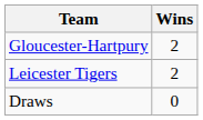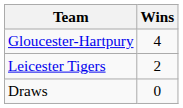 <table class="wikitable" style="font-size: 97%;">
 <tr>
 <th>Team</th>
 <th>Wins</th>
 </tr>
 <tr>
 <td><a href='#'>Gloucester-Hartpury</a></td>
-<td align=center>2</td>
+<td align=center>4</td>
 </tr>
 <tr>
 <td><a href='#'>Leicester Tigers</a></td>
 <td align=center>2</td>
 </tr>
 <tr>
 <td>Draws</td>
 <td align=center>0</td>
 </tr>
 </table>
